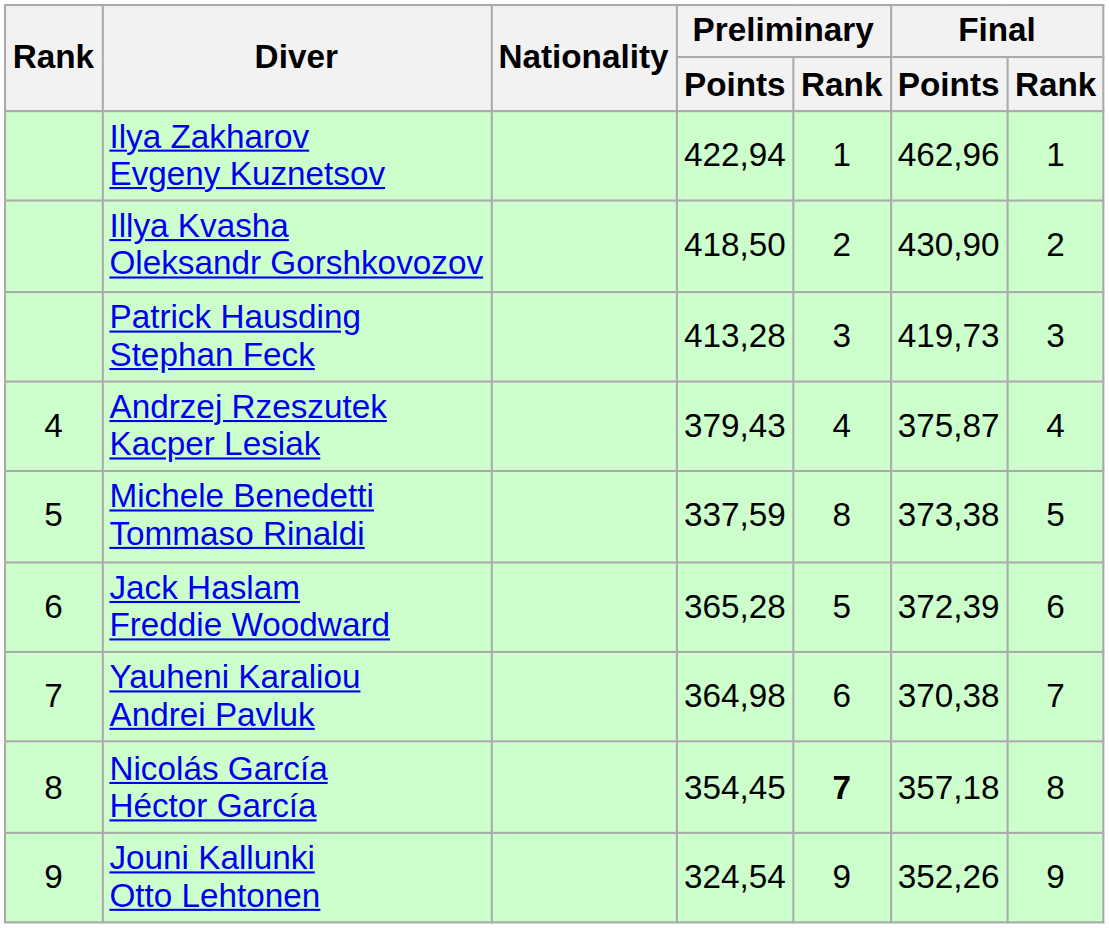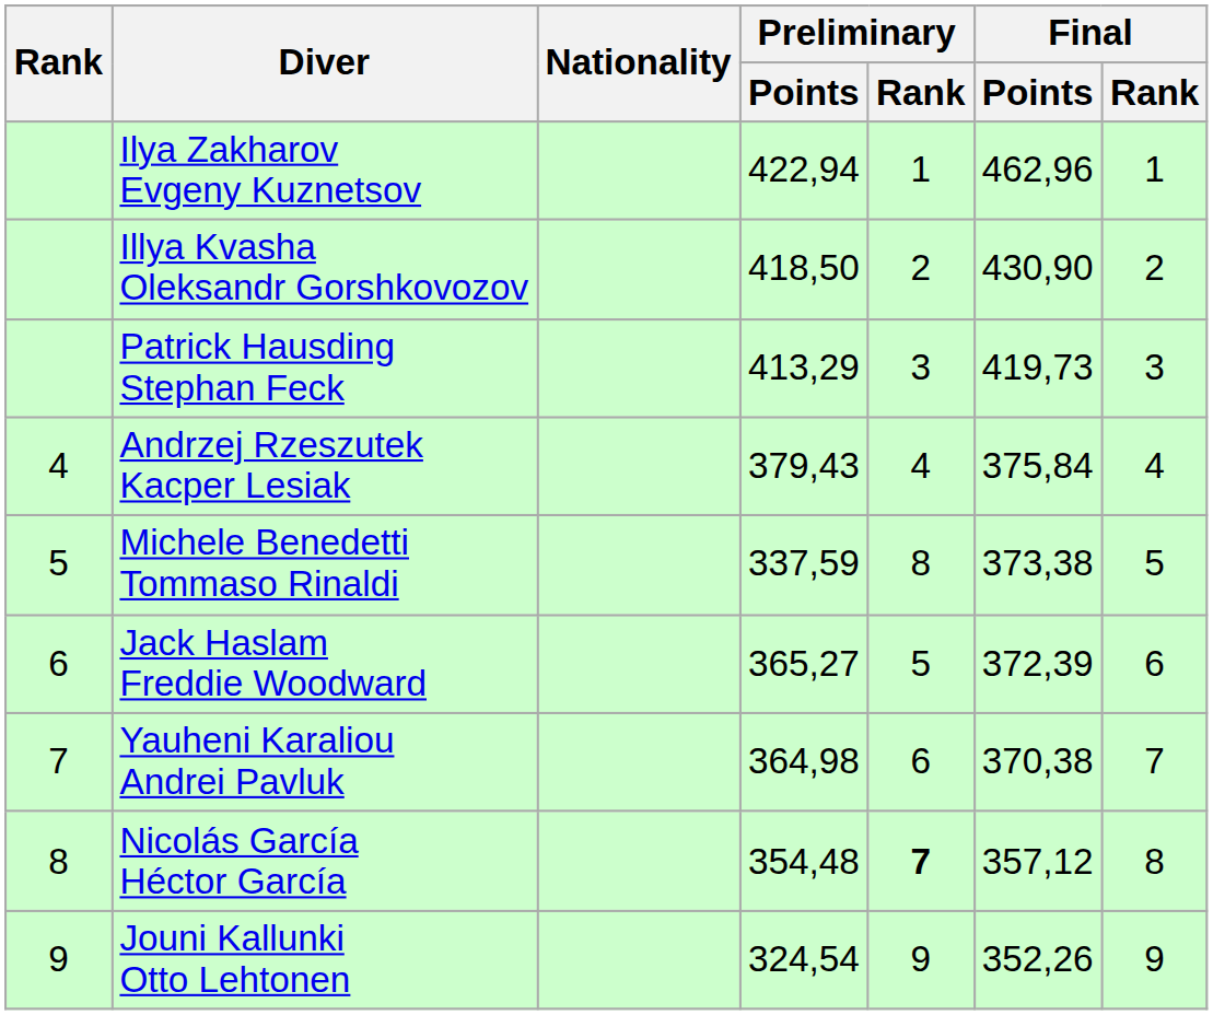 <table class="wikitable" style="text-align:center">
 <tr>
 <th rowspan="2">Rank</th>
 <th rowspan="2">Diver</th>
 <th rowspan="2">Nationality</th>
 <th colspan="2">Preliminary</th>
 <th colspan="2">Final</th>
 </tr>
 <tr>
 <th>Points</th>
 <th>Rank</th>
 <th>Points</th>
 <th>Rank</th>
 </tr>
 <tr bgcolor=ccffcc>
 <td></td>
 <td align=left><a href='#'>Ilya Zakharov</a><br><a href='#'>Evgeny Kuznetsov</a></td>
 <td align=left></td>
 <td>422,94</td>
 <td>1</td>
 <td>462,96</td>
 <td>1</td>
 </tr>
 <tr bgcolor=ccffcc>
 <td></td>
 <td align=left><a href='#'>Illya Kvasha</a><br><a href='#'>Oleksandr Gorshkovozov</a></td>
 <td align=left></td>
 <td>418,50</td>
 <td>2</td>
 <td>430,90</td>
 <td>2</td>
 </tr>
 <tr bgcolor=ccffcc>
 <td></td>
 <td align=left><a href='#'>Patrick Hausding</a><br><a href='#'>Stephan Feck</a></td>
 <td align=left></td>
-<td>413,28</td>
+<td>413,29</td>
 <td>3</td>
 <td>419,73</td>
 <td>3</td>
 </tr>
 <tr bgcolor=ccffcc>
 <td>4</td>
 <td align=left><a href='#'>Andrzej Rzeszutek</a><br><a href='#'>Kacper Lesiak</a></td>
 <td align=left></td>
 <td>379,43</td>
 <td>4</td>
-<td>375,87</td>
+<td>375,84</td>
 <td>4</td>
 </tr>
 <tr bgcolor=ccffcc>
 <td>5</td>
 <td align=left><a href='#'>Michele Benedetti</a><br><a href='#'>Tommaso Rinaldi</a></td>
 <td align=left></td>
 <td>337,59</td>
 <td>8</td>
 <td>373,38</td>
 <td>5</td>
 </tr>
 <tr bgcolor=ccffcc>
 <td>6</td>
 <td align=left><a href='#'>Jack Haslam</a><br><a href='#'>Freddie Woodward</a></td>
 <td align=left></td>
-<td>365,28</td>
+<td>365,27</td>
 <td>5</td>
 <td>372,39</td>
 <td>6</td>
 </tr>
 <tr bgcolor=ccffcc>
 <td>7</td>
 <td align=left><a href='#'>Yauheni Karaliou</a><br><a href='#'>Andrei Pavluk</a></td>
 <td align=left></td>
 <td>364,98</td>
 <td>6</td>
 <td>370,38</td>
 <td>7</td>
 </tr>
 <tr bgcolor=ccffcc>
 <td>8</td>
 <td align=left><a href='#'>Nicolás García</a><br><a href='#'>Héctor García</a></td>
 <td align=left></td>
-<td>354,45</td>
+<td>354,48</td>
 <td><strong>7</strong></td>
-<td>357,18</td>
+<td>357,12</td>
 <td>8</td>
 </tr>
 <tr bgcolor=ccffcc>
 <td>9</td>
 <td align=left><a href='#'>Jouni Kallunki</a><br><a href='#'>Otto Lehtonen</a></td>
 <td align=left></td>
 <td>324,54</td>
 <td>9</td>
 <td>352,26</td>
 <td>9</td>
 </tr>
 </table>
